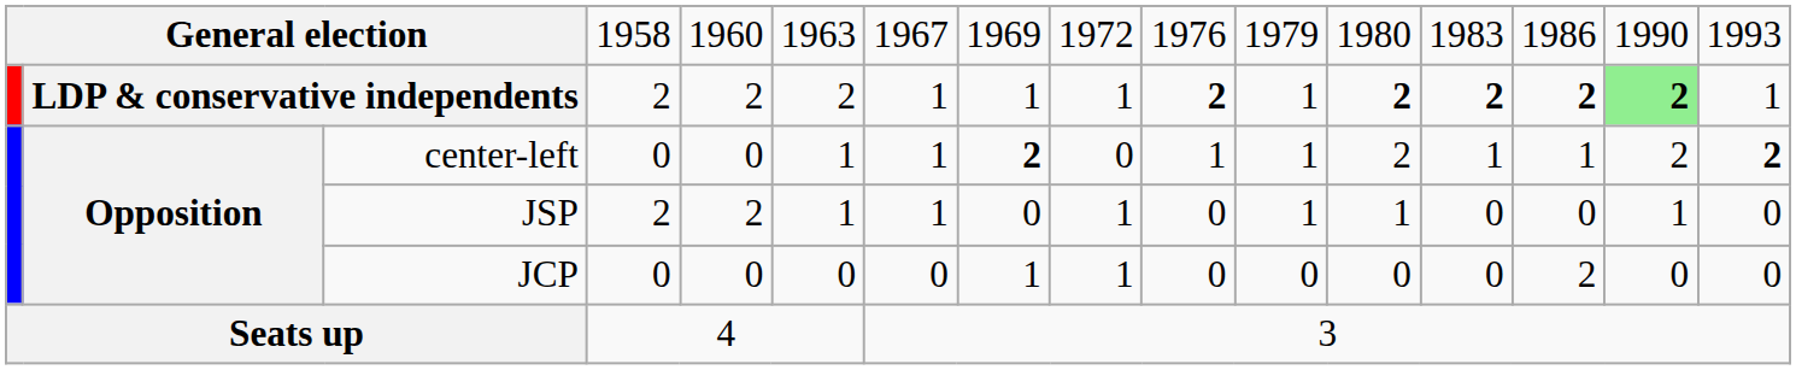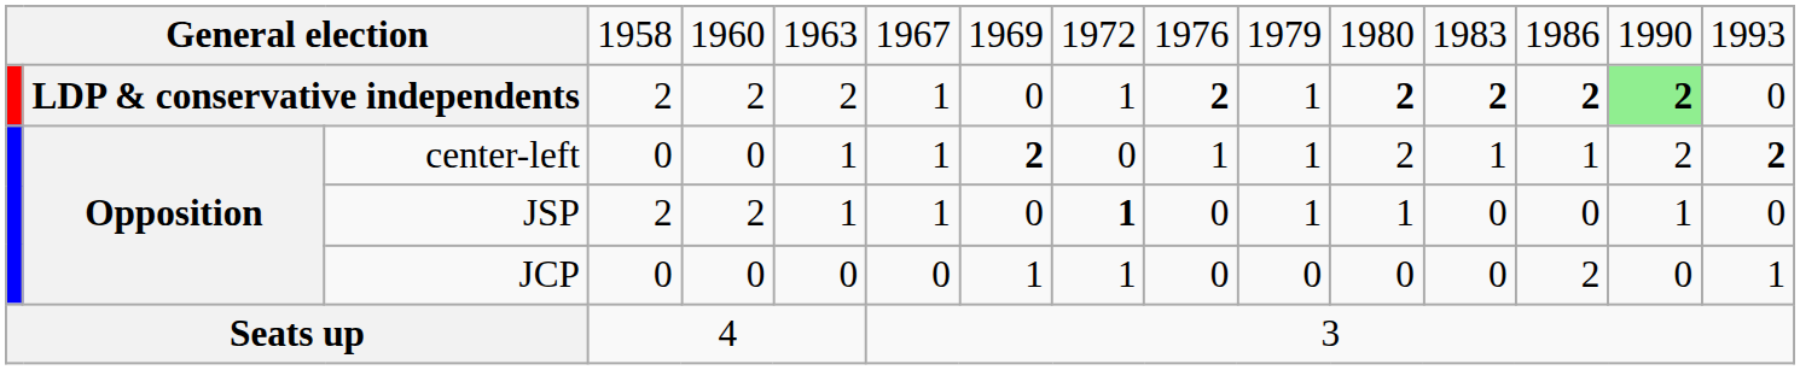 <table class="wikitable" border="1">
 <tr>
 <th colspan="3">General election</th>
 <td>1958</td>
 <td>1960</td>
 <td>1963</td>
 <td>1967</td>
 <td>1969</td>
 <td>1972</td>
 <td>1976</td>
 <td>1979</td>
 <td>1980</td>
 <td>1983</td>
 <td>1986</td>
 <td>1990</td>
 <td>1993</td>
 </tr>
 <tr align="right">
 <td bgcolor=red></td>
 <th colspan="2">LDP & conservative independents</th>
 <td>2</td>
 <td>2</td>
 <td>2</td>
 <td>1</td>
-<td>1</td>
+<td>0</td>
 <td>1</td>
 <td><strong>2</strong></td>
 <td>1</td>
 <td><strong>2</strong></td>
 <td><strong>2</strong></td>
 <td><strong>2</strong></td>
 <td style="background: lightgreen;"><strong>2</strong></td>
-<td>1</td>
+<td>0</td>
 </tr>
 <tr align="right">
 <td rowspan="3" bgcolor=blue></td>
 <th rowspan="3">Opposition</th>
 <td>center-left</td>
 <td>0</td>
 <td>0</td>
 <td>1</td>
 <td>1</td>
 <td><strong>2</strong></td>
 <td>0</td>
 <td>1</td>
 <td>1</td>
 <td>2</td>
 <td>1</td>
 <td>1</td>
 <td>2</td>
 <td><strong>2</strong></td>
 </tr>
 <tr align="right">
 <td>JSP</td>
 <td>2</td>
 <td>2</td>
 <td>1</td>
 <td>1</td>
 <td>0</td>
-<td>1</td>
+<td><strong>1</strong></td>
 <td>0</td>
 <td>1</td>
 <td>1</td>
 <td>0</td>
 <td>0</td>
 <td>1</td>
 <td>0</td>
 </tr>
 <tr align="right">
 <td>JCP</td>
 <td>0</td>
 <td>0</td>
 <td>0</td>
 <td>0</td>
 <td>1</td>
 <td>1</td>
 <td>0</td>
 <td>0</td>
 <td>0</td>
 <td>0</td>
 <td>2</td>
 <td>0</td>
-<td>0</td>
+<td>1</td>
 </tr>
 <tr align="center">
 <th colspan="3">Seats up</th>
 <td colspan="3">4</td>
 <td colspan="10">3</td>
 </tr>
 </table>
